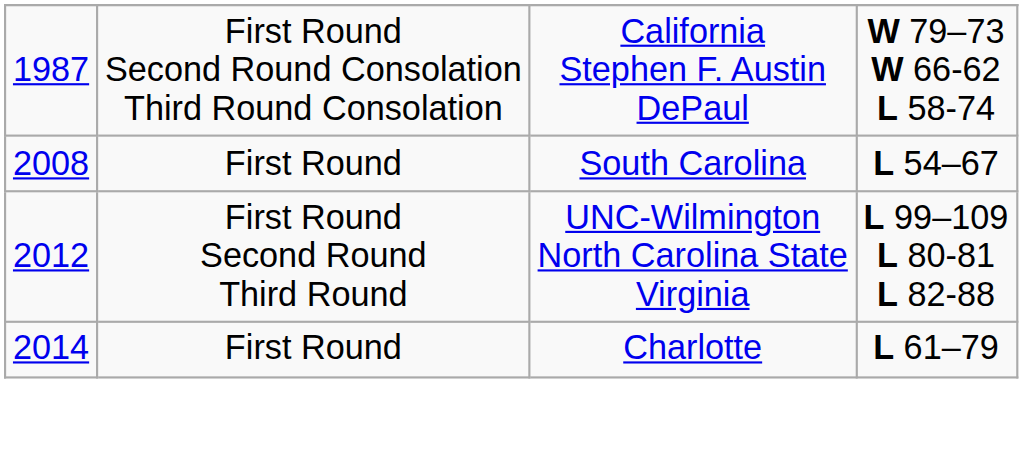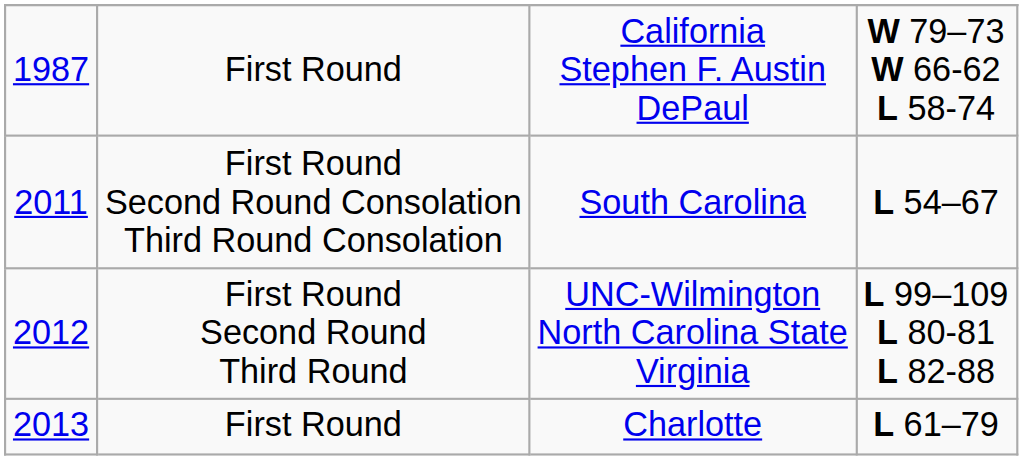 <table class="wikitable">
 <tr>
 </tr>
 <tr style="text-align:center;">
 <td><a href='#'>1987</a></td>
-<td>First Round<br>Second Round Consolation<br>Third Round Consolation</td>
+<td>First Round</td>
 <td><a href='#'>California</a><br><a href='#'>Stephen F. Austin</a><br><a href='#'>DePaul</a></td>
 <td><strong>W</strong> 79–73<br><strong>W</strong> 66-62<br><strong>L</strong> 58-74</td>
 </tr>
 <tr style="text-align:center;">
-<td><a href='#'>2008</a></td>
-<td>First Round</td>
+<td><a href='#'>2011</a></td>
+<td>First Round<br>Second Round Consolation<br>Third Round Consolation</td>
 <td><a href='#'>South Carolina</a></td>
 <td><strong>L</strong> 54–67</td>
 </tr>
 <tr style="text-align:center;">
 <td><a href='#'>2012</a></td>
 <td>First Round<br>Second Round<br>Third Round</td>
 <td><a href='#'>UNC-Wilmington</a><br><a href='#'>North Carolina State</a><br><a href='#'>Virginia</a></td>
 <td><strong>L</strong> 99–109<br><strong>L</strong> 80-81<br><strong>L</strong> 82-88</td>
 </tr>
 <tr style="text-align:center;">
-<td><a href='#'>2014</a></td>
+<td><a href='#'>2013</a></td>
 <td>First Round</td>
 <td><a href='#'>Charlotte</a></td>
 <td><strong>L</strong> 61–79</td>
 </tr>
 </table>
